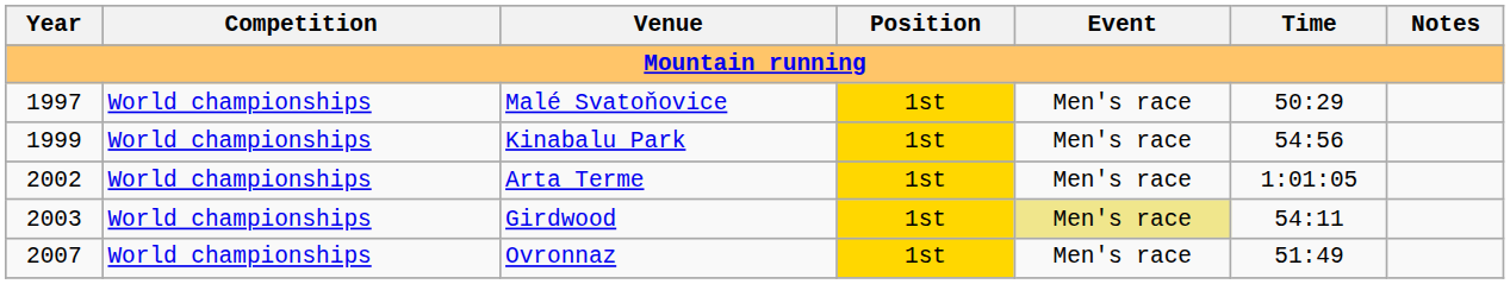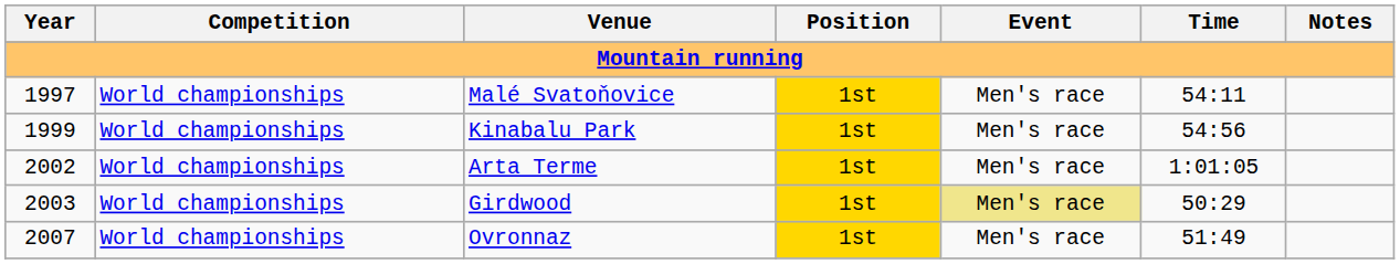 <table class="wikitable" width=60% style="font-size:90%; text-align:center;">
 <tr>
 <th>Year</th>
 <th>Competition</th>
 <th>Venue</th>
 <th>Position</th>
 <th>Event</th>
 <th>Time</th>
 <th>Notes</th>
 </tr>
 <tr>
 <td colspan="7" style="background:#FFC569;"><strong><a href='#'>Mountain running</a></strong></td>
 </tr>
 <tr>
 <td>1997</td>
 <td align=left><a href='#'>World championships</a></td>
 <td align=left> <a href='#'>Malé Svatoňovice</a></td>
 <td bgcolor=gold>1st</td>
 <td>Men's race</td>
-<td>50:29</td>
+<td>54:11</td>
 <td></td>
 </tr>
 <tr>
 <td>1999</td>
 <td align=left><a href='#'>World championships</a></td>
 <td align=left> <a href='#'>Kinabalu Park</a></td>
 <td bgcolor=gold>1st</td>
 <td>Men's race</td>
 <td>54:56</td>
 <td></td>
 </tr>
 <tr>
 <td>2002</td>
 <td align=left><a href='#'>World championships</a></td>
 <td align=left> <a href='#'>Arta Terme</a></td>
 <td bgcolor=gold>1st</td>
 <td>Men's race</td>
 <td>1:01:05</td>
 <td></td>
 </tr>
 <tr>
 <td>2003</td>
 <td align=left><a href='#'>World championships</a></td>
 <td align=left> <a href='#'>Girdwood</a></td>
 <td bgcolor=gold>1st</td>
 <td style="background: khaki;">Men's race</td>
-<td>54:11</td>
+<td>50:29</td>
 <td></td>
 </tr>
 <tr>
 <td>2007</td>
 <td align=left><a href='#'>World championships</a></td>
 <td align=left> <a href='#'>Ovronnaz</a></td>
 <td bgcolor=gold>1st</td>
 <td>Men's race</td>
 <td>51:49</td>
 <td></td>
 </tr>
 </table>
